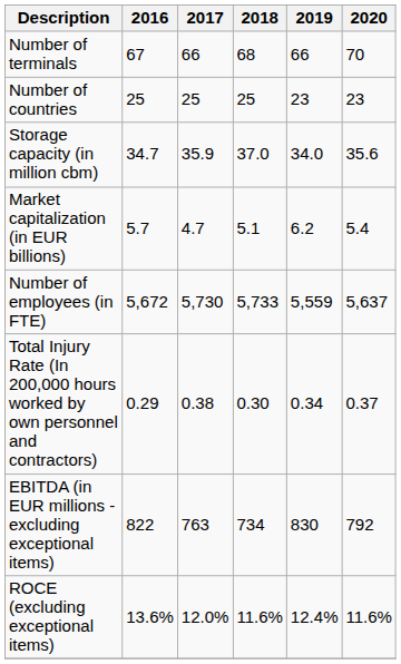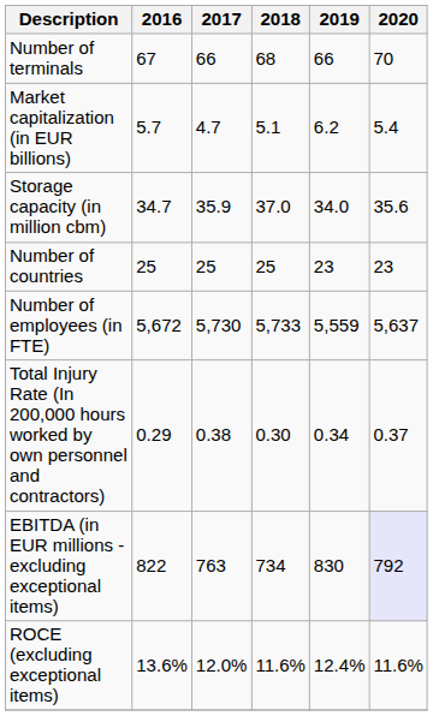 <table class="wikitable" width="60%">
 <tr>
 <th>Description</th>
 <th>2016</th>
 <th>2017</th>
 <th>2018</th>
 <th>2019</th>
 <th>2020</th>
 </tr>
 <tr>
 <td>Number of terminals</td>
 <td>67</td>
 <td>66</td>
 <td>68</td>
 <td>66</td>
 <td>70</td>
 </tr>
 <tr>
-<td>Number of countries</td>
-<td>25</td>
-<td>25</td>
-<td>25</td>
-<td>23</td>
-<td>23</td>
+<td>Market capitalization (in EUR billions)</td>
+<td>5.7</td>
+<td>4.7</td>
+<td>5.1</td>
+<td>6.2</td>
+<td>5.4</td>
 </tr>
 <tr>
 <td>Storage capacity (in million cbm)</td>
 <td>34.7</td>
 <td>35.9</td>
 <td>37.0</td>
 <td>34.0</td>
 <td>35.6</td>
 </tr>
 <tr>
-<td>Market capitalization (in EUR billions)</td>
-<td>5.7</td>
-<td>4.7</td>
-<td>5.1</td>
-<td>6.2</td>
-<td>5.4</td>
+<td>Number of countries</td>
+<td>25</td>
+<td>25</td>
+<td>25</td>
+<td>23</td>
+<td>23</td>
 </tr>
 <tr>
 <td>Number of employees (in FTE)</td>
 <td>5,672</td>
 <td>5,730</td>
 <td>5,733</td>
 <td>5,559</td>
 <td>5,637</td>
 </tr>
 <tr>
 <td>Total Injury Rate (In 200,000 hours worked by own personnel and contractors)</td>
 <td>0.29</td>
 <td>0.38</td>
 <td>0.30</td>
 <td>0.34</td>
 <td>0.37</td>
 </tr>
 <tr>
 <td>EBITDA (in EUR millions - excluding exceptional items)</td>
 <td>822</td>
 <td>763</td>
 <td>734</td>
 <td>830</td>
-<td>792</td>
+<td style="background: lavender;">792</td>
 </tr>
 <tr>
 <td>ROCE (excluding exceptional items)</td>
 <td>13.6%</td>
 <td>12.0%</td>
 <td>11.6%</td>
 <td>12.4%</td>
 <td>11.6%</td>
 </tr>
 <tr>
 </tr>
 </table>
